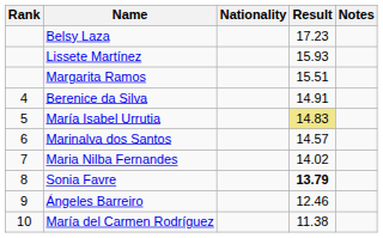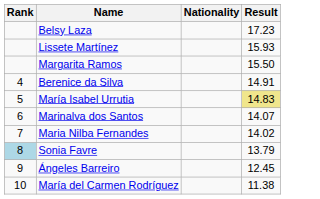 <table class="wikitable sortable" style="text-align:center">
 <tr>
 <th>Rank</th>
 <th>Name</th>
 <th>Nationality</th>
 <th>Result</th>
-<th>Notes</th>
 </tr>
 <tr>
 <td align=center></td>
 <td align=left><a href='#'>Belsy Laza</a></td>
 <td align=left></td>
 <td>17.23</td>
-<td></td>
 </tr>
 <tr>
 <td align=center></td>
 <td align=left><a href='#'>Lissete Martínez</a></td>
 <td align=left></td>
 <td>15.93</td>
-<td></td>
 </tr>
 <tr>
 <td align=center></td>
 <td align=left><a href='#'>Margarita Ramos</a></td>
 <td align=left></td>
-<td>15.51</td>
-<td></td>
+<td>15.50</td>
 </tr>
 <tr>
 <td align=center>4</td>
 <td align=left><a href='#'>Berenice da Silva</a></td>
 <td align=left></td>
 <td>14.91</td>
-<td></td>
 </tr>
 <tr>
 <td align=center>5</td>
 <td align=left><a href='#'>María Isabel Urrutia</a></td>
 <td align=left></td>
 <td style="background: khaki;">14.83</td>
-<td></td>
 </tr>
 <tr>
 <td align=center>6</td>
 <td align=left><a href='#'>Marinalva dos Santos</a></td>
 <td align=left></td>
-<td>14.57</td>
-<td></td>
+<td>14.07</td>
 </tr>
 <tr>
 <td align=center>7</td>
 <td align=left><a href='#'>Maria Nilba Fernandes</a></td>
 <td align=left></td>
 <td>14.02</td>
-<td></td>
 </tr>
 <tr>
-<td align=center>8</td>
+<td align=center style="background: lightblue;">8</td>
 <td align=left><a href='#'>Sonia Favre</a></td>
 <td align=left></td>
-<td><strong>13.79</strong></td>
-<td></td>
+<td>13.79</td>
 </tr>
 <tr>
 <td align=center>9</td>
 <td align=left><a href='#'>Ángeles Barreiro</a></td>
 <td align=left></td>
-<td>12.46</td>
-<td></td>
+<td>12.45</td>
 </tr>
 <tr>
 <td align=center>10</td>
 <td align=left><a href='#'>María del Carmen Rodríguez</a></td>
 <td align=left></td>
 <td>11.38</td>
-<td></td>
 </tr>
 </table>
